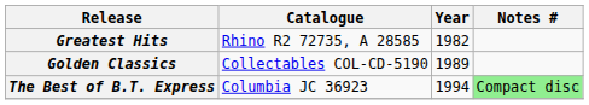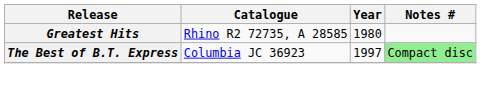 <table class="wikitable plainrowheaders sortable">
 <tr>
 <th scope="col" class="unsortable">Release</th>
 <th scope="col">Catalogue</th>
 <th scope="col">Year</th>
 <th scope="col" class="unsortable">Notes #</th>
 </tr>
 <tr>
 <th scope="row"><em>Greatest Hits</em></th>
 <td><a href='#'>Rhino</a> R2 72735, A 28585</td>
-<td>1982</td>
-<td></td>
-</tr>
-<tr>
-<th scope="row"><em>Golden Classics</em></th>
-<td><a href='#'>Collectables</a> COL-CD-5190</td>
-<td>1989</td>
+<td>1980</td>
 <td></td>
 </tr>
 <tr>
 <th scope="row"><em>The Best of B.T. Express</em></th>
 <td><a href='#'>Columbia</a> JC 36923</td>
-<td>1994</td>
+<td>1997</td>
 <td style="background: lightgreen;">Compact disc</td>
 </tr>
 <tr>
 </tr>
 </table>
